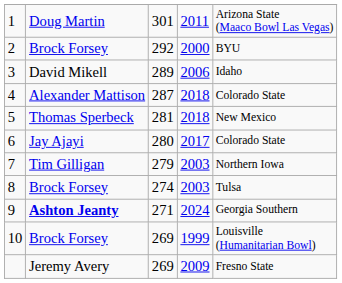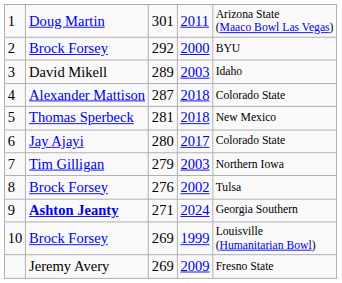 <table class="wikitable">
 <tr>
 </tr>
 <tr>
 <td>1</td>
 <td><a href='#'>Doug Martin</a></td>
 <td>301</td>
 <td><a href='#'>2011</a></td>
 <td style="font-size:80%;">Arizona State<br>(<a href='#'>Maaco Bowl Las Vegas</a>)</td>
 </tr>
 <tr>
 <td>2</td>
 <td><a href='#'>Brock Forsey</a></td>
 <td>292</td>
 <td><a href='#'>2000</a></td>
 <td style="font-size:80%;">BYU</td>
 </tr>
 <tr>
 <td>3</td>
 <td>David Mikell</td>
 <td>289</td>
-<td><a href='#'>2006</a></td>
+<td><a href='#'>2003</a></td>
 <td style="font-size:80%;">Idaho</td>
 </tr>
 <tr>
 <td>4</td>
 <td><a href='#'>Alexander Mattison</a></td>
 <td>287</td>
 <td><a href='#'>2018</a></td>
 <td style="font-size:80%;">Colorado State</td>
 </tr>
 <tr>
 <td>5</td>
 <td><a href='#'>Thomas Sperbeck</a></td>
 <td>281</td>
 <td><a href='#'>2018</a></td>
 <td style="font-size:80%;">New Mexico</td>
 </tr>
 <tr>
 <td>6</td>
 <td><a href='#'>Jay Ajayi</a></td>
 <td>280</td>
 <td><a href='#'>2017</a></td>
 <td style="font-size:80%;">Colorado State</td>
 </tr>
 <tr>
 <td>7</td>
 <td><a href='#'>Tim Gilligan</a></td>
 <td>279</td>
 <td><a href='#'>2003</a></td>
 <td style="font-size:80%;">Northern Iowa</td>
 </tr>
 <tr>
 <td>8</td>
 <td><a href='#'>Brock Forsey</a></td>
-<td>274</td>
-<td><a href='#'>2003</a></td>
+<td>276</td>
+<td><a href='#'>2002</a></td>
 <td style="font-size:80%;">Tulsa</td>
 </tr>
 <tr>
 <td>9</td>
 <td><strong><a href='#'>Ashton Jeanty</a></strong></td>
 <td>271</td>
 <td><a href='#'>2024</a></td>
 <td style="font-size:80%;">Georgia Southern</td>
 </tr>
 <tr>
 <td>10</td>
 <td><a href='#'>Brock Forsey</a></td>
 <td>269</td>
 <td><a href='#'>1999</a></td>
 <td style="font-size:80%;">Louisville<br>(<a href='#'>Humanitarian Bowl</a>)</td>
 </tr>
 <tr>
 <td></td>
 <td>Jeremy Avery</td>
 <td>269</td>
 <td><a href='#'>2009</a></td>
 <td style="font-size:80%;">Fresno State</td>
 </tr>
 </table>
